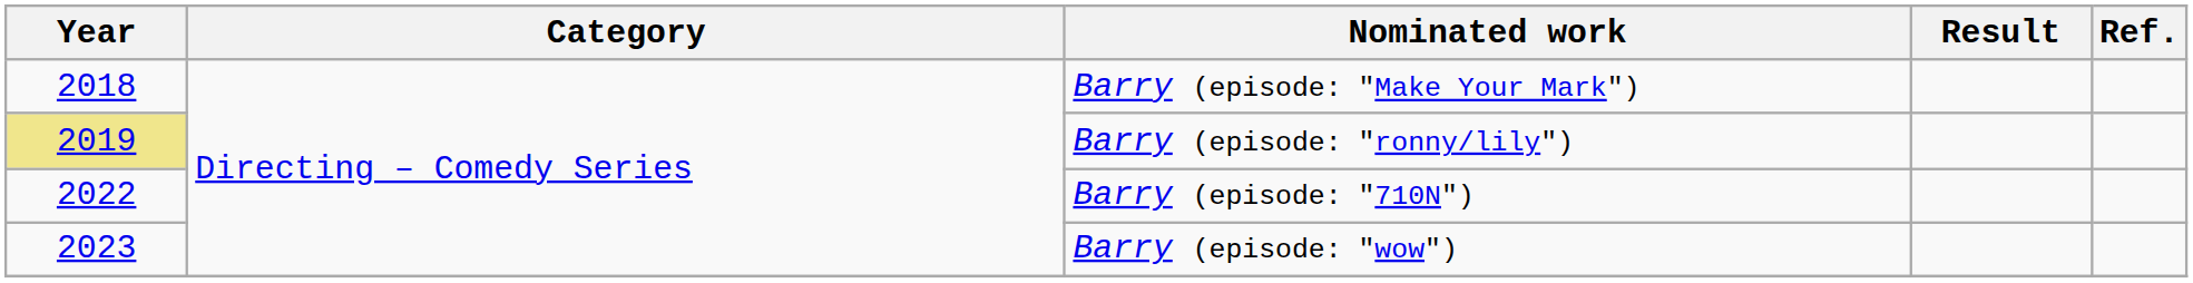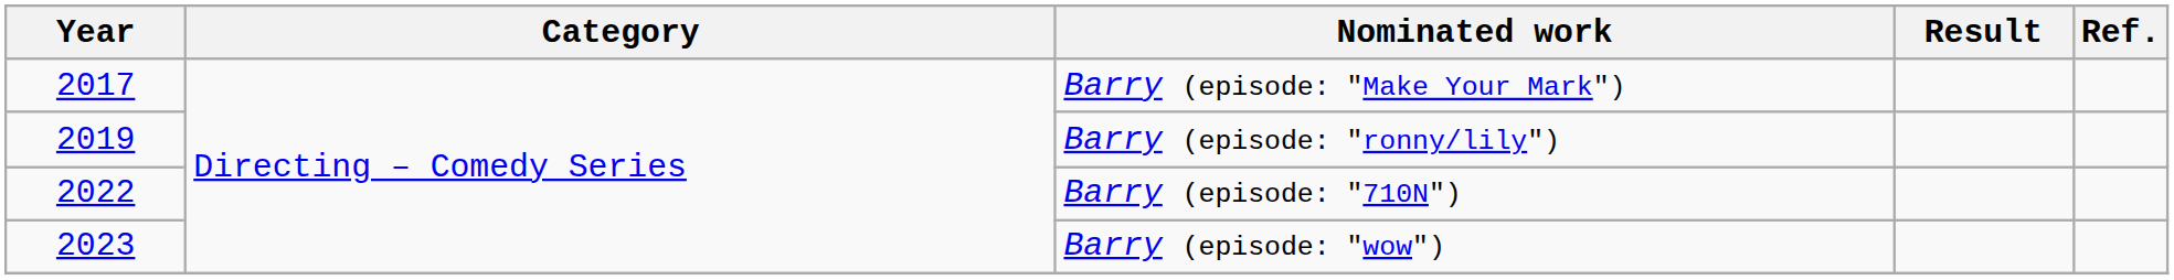 <table class=wikitable>
 <tr>
 <th scope="col" style="width:5em;">Year</th>
 <th scope="col" style="width:26em;">Category</th>
 <th scope="col" style="width:25em;">Nominated work</th>
 <th scope="col" style="width:5em;">Result</th>
 <th>Ref.</th>
 </tr>
 <tr>
-<td style="text-align:center;"><a href='#'>2018</a></td>
+<td style="text-align:center;"><a href='#'>2017</a></td>
 <td rowspan=4><a href='#'>Directing – Comedy Series</a></td>
 <td><em><a href='#'>Barry</a></em> <small> (episode: "<a href='#'>Make Your Mark</a>") </small></td>
 <td></td>
 <td style="text-align:center;"></td>
 </tr>
 <tr>
-<td style="background: khaki; text-align:center;"><a href='#'>2019</a></td>
+<td style="text-align:center;"><a href='#'>2019</a></td>
 <td><em><a href='#'>Barry</a></em> <small> (episode: "<a href='#'>ronny/lily</a>") </small></td>
 <td></td>
 <td style="text-align:center;"></td>
 </tr>
 <tr>
 <td style="text-align:center;"><a href='#'>2022</a></td>
 <td><em><a href='#'>Barry</a></em> <small> (episode: "<a href='#'>710N</a>") </small></td>
 <td></td>
 <td style="text-align:center;"></td>
 </tr>
 <tr>
 <td style="text-align:center;"><a href='#'>2023</a></td>
 <td><em><a href='#'>Barry</a></em> <small> (episode: "<a href='#'>wow</a>") </small></td>
 <td></td>
 <td style="text-align:center;"></td>
 </tr>
 <tr>
 </tr>
 </table>
